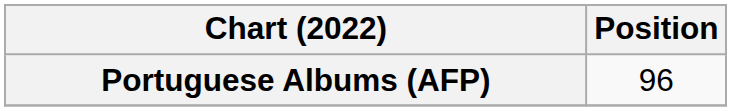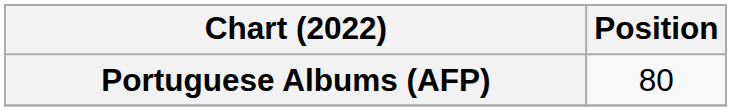 <table class="wikitable sortable plainrowheaders" style="text-align:center">
 <tr>
 <th scope="col" style="width:18em;">Chart (2022)</th>
 <th scope="col">Position</th>
 </tr>
 <tr>
 <th scope="row">Portuguese Albums (AFP)</th>
-<td>96</td>
+<td>80</td>
 </tr>
 <tr>
 </tr>
 </table>
